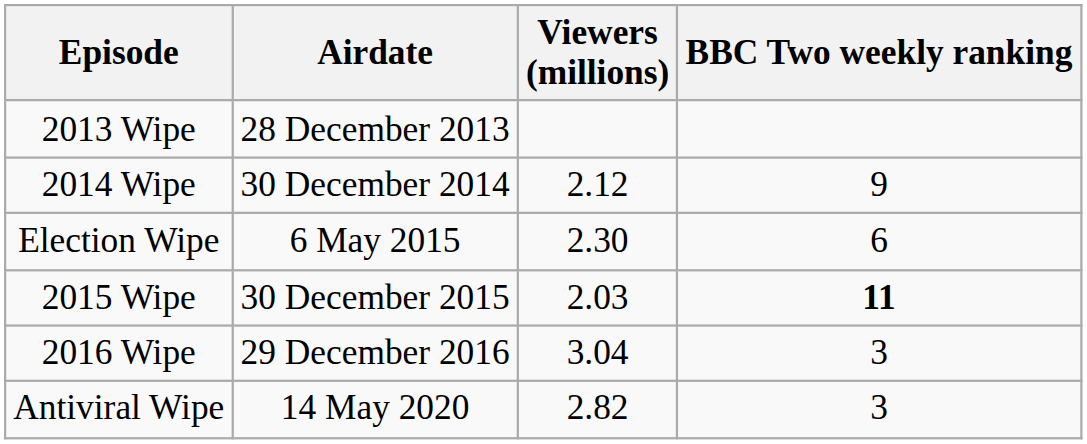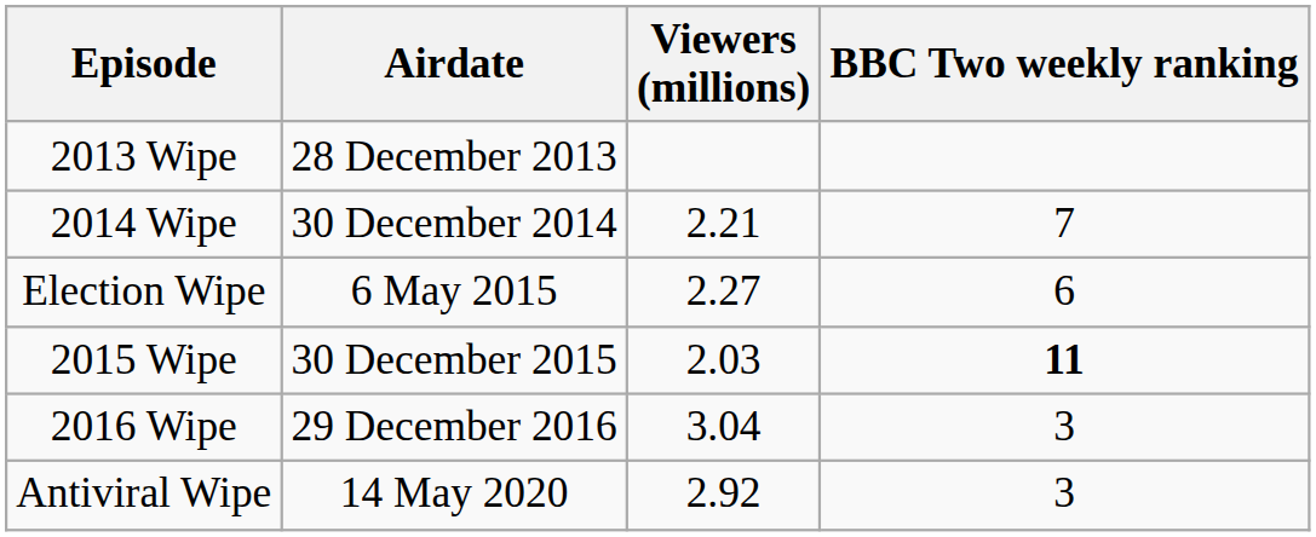 <table class="wikitable" style="text-align:center;">
 <tr>
 <th>Episode</th>
 <th>Airdate</th>
 <th>Viewers<br>(millions)</th>
 <th>BBC Two weekly ranking</th>
 </tr>
 <tr>
 <td>2013 Wipe</td>
 <td>28 December 2013</td>
 <td></td>
 <td></td>
 </tr>
 <tr>
 <td>2014 Wipe</td>
 <td>30 December 2014</td>
-<td>2.12</td>
-<td>9</td>
+<td>2.21</td>
+<td>7</td>
 </tr>
 <tr>
 <td>Election Wipe</td>
 <td>6 May 2015</td>
-<td>2.30</td>
+<td>2.27</td>
 <td>6</td>
 </tr>
 <tr>
 <td>2015 Wipe</td>
 <td>30 December 2015</td>
 <td>2.03</td>
 <td><strong>11</strong></td>
 </tr>
 <tr>
 <td>2016 Wipe</td>
 <td>29 December 2016</td>
 <td>3.04</td>
 <td>3</td>
 </tr>
 <tr>
 <td>Antiviral Wipe</td>
 <td>14 May 2020</td>
-<td>2.82</td>
+<td>2.92</td>
 <td>3</td>
 </tr>
 </table>
